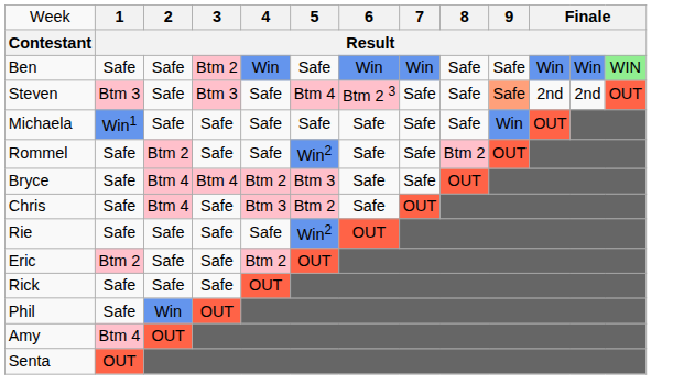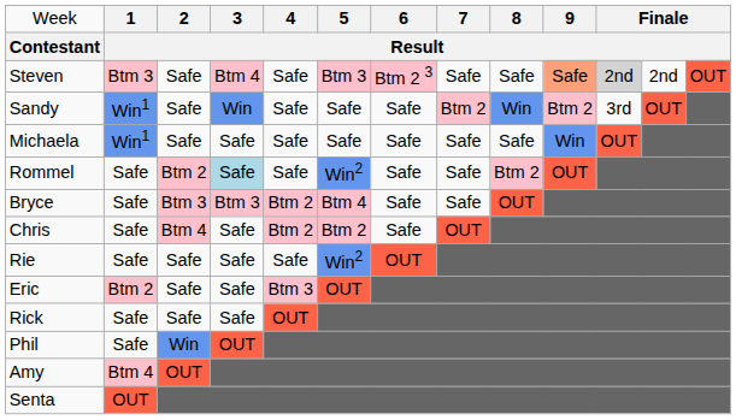 <table class="wikitable">
 <tr>
 <td align="center">Week</td>
 <th>1</th>
 <th>2</th>
 <th>3</th>
 <th>4</th>
 <th>5</th>
 <th>6</th>
 <th>7</th>
 <th>8</th>
 <th>9</th>
 <th colspan="3">Finale</th>
 </tr>
 <tr>
 <th>Contestant</th>
 <th colspan="12" align="center">Result</th>
 </tr>
 <tr>
-<td>Ben</td>
+<td>Steven</td>
+<td align="center" bgcolor="pink">Btm 3</td>
+<td align="center">Safe</td>
+<td align="center" bgcolor="pink">Btm 4</td>
+<td align="center">Safe</td>
+<td align="center" bgcolor="pink">Btm 3</td>
+<td align="center" bgcolor="pink">Btm 2 <sup>3</sup></td>
+<td align="center">Safe</td>
+<td align="center">Safe</td>
+<td align="center" style="background: lightsalmon;">Safe</td>
+<td align="center" style="background: lightgrey;">2nd</td>
+<td align="center">2nd</td>
+<td align="center" bgcolor="tomato">OUT</td>
+</tr>
+<tr>
+<td>Sandy</td>
+<td align="center" bgcolor="cornflowerblue">Win<sup>1</sup></td>
+<td align="center">Safe</td>
+<td align="center" bgcolor="cornflowerblue">Win</td>
+<td align="center">Safe</td>
 <td align="center">Safe</td>
 <td align="center">Safe</td>
 <td align="center" bgcolor="pink">Btm 2</td>
 <td align="center" bgcolor="cornflowerblue">Win</td>
-<td align="center">Safe</td>
-<td align="center" bgcolor="cornflowerblue">Win</td>
-<td align="center" bgcolor="cornflowerblue">Win</td>
-<td align="center">Safe</td>
-<td align="center">Safe</td>
-<td align="center" bgcolor="cornflowerblue">Win</td>
-<td align="center" bgcolor="cornflowerblue">Win</td>
-<td align="center" bgcolor="lightgreen">WIN</td>
-</tr>
-<tr>
-<td>Steven</td>
-<td align="center" bgcolor="pink">Btm 3</td>
-<td align="center">Safe</td>
-<td align="center" bgcolor="pink">Btm 3</td>
-<td align="center">Safe</td>
-<td align="center" bgcolor="pink">Btm 4</td>
-<td align="center" bgcolor="pink">Btm 2 <sup>3</sup></td>
-<td align="center">Safe</td>
-<td align="center">Safe</td>
-<td align="center" style="background: lightsalmon;">Safe</td>
-<td align="center">2nd</td>
-<td align="center">2nd</td>
+<td align="center" bgcolor="pink">Btm 2</td>
+<td align="center">3rd</td>
 <td align="center" bgcolor="tomato">OUT</td>
+<td colspan="1" bgcolor="666666"></td>
 </tr>
 <tr>
 <td>Michaela</td>
 <td align="center" bgcolor="cornflowerblue">Win<sup>1</sup></td>
 <td align="center">Safe</td>
 <td align="center">Safe</td>
 <td align="center">Safe</td>
 <td align="center">Safe</td>
 <td align="center">Safe</td>
 <td align="center">Safe</td>
 <td align="center">Safe</td>
 <td align="center" bgcolor="cornflowerblue">Win</td>
 <td align="center" bgcolor="tomato">OUT</td>
 <td colspan="2" bgcolor="666666"></td>
 </tr>
 <tr>
 <td>Rommel</td>
 <td align="center">Safe</td>
 <td align="center" bgcolor="pink">Btm 2</td>
-<td align="center">Safe</td>
+<td align="center" style="background: lightblue;">Safe</td>
 <td align="center">Safe</td>
 <td align="center" bgcolor="cornflowerblue">Win<sup>2</sup></td>
 <td align="center">Safe</td>
 <td align="center">Safe</td>
 <td align="center" bgcolor="pink">Btm 2</td>
 <td align="center" bgcolor="tomato">OUT</td>
 <td colspan="3" bgcolor="666666"></td>
 </tr>
 <tr>
 <td>Bryce</td>
 <td align="center">Safe</td>
+<td align="center" bgcolor="pink">Btm 3</td>
+<td align="center" bgcolor="pink">Btm 3</td>
+<td align="center" bgcolor="pink">Btm 2</td>
 <td align="center" bgcolor="pink">Btm 4</td>
-<td align="center" bgcolor="pink">Btm 4</td>
-<td align="center" bgcolor="pink">Btm 2</td>
-<td align="center" bgcolor="pink">Btm 3</td>
 <td align="center">Safe</td>
 <td align="center">Safe</td>
 <td align="center" bgcolor="tomato">OUT</td>
 <td colspan="4" bgcolor="666666"></td>
 </tr>
 <tr>
 <td>Chris</td>
 <td align="center">Safe</td>
 <td align="center" bgcolor="pink">Btm 4</td>
 <td align="center">Safe</td>
-<td align="center" bgcolor="pink">Btm 3</td>
+<td align="center" bgcolor="pink">Btm 2</td>
 <td align="center" bgcolor="pink">Btm 2</td>
 <td align="center">Safe</td>
 <td align="center" bgcolor="tomato">OUT</td>
 <td colspan="5" bgcolor="666666"></td>
 </tr>
 <tr>
 <td>Rie</td>
 <td align="center">Safe</td>
 <td align="center">Safe</td>
 <td align="center">Safe</td>
 <td align="center">Safe</td>
 <td align="center" bgcolor="cornflowerblue">Win<sup>2</sup></td>
 <td align="center" bgcolor="tomato">OUT</td>
 <td colspan="6" bgcolor="666666"></td>
 </tr>
 <tr>
 <td>Eric</td>
 <td align="center" bgcolor="pink">Btm 2</td>
 <td align="center">Safe</td>
 <td align="center">Safe</td>
-<td align="center" bgcolor="pink">Btm 2</td>
+<td align="center" bgcolor="pink">Btm 3</td>
 <td align="center" bgcolor="tomato">OUT</td>
 <td colspan="7" bgcolor="666666"></td>
 </tr>
 <tr>
 <td>Rick</td>
 <td align="center">Safe</td>
 <td align="center">Safe</td>
 <td align="center">Safe</td>
 <td align="center" bgcolor="tomato">OUT</td>
 <td colspan="8" bgcolor="666666"></td>
 </tr>
 <tr>
 <td>Phil</td>
 <td align="center">Safe</td>
 <td align="center" bgcolor="cornflowerblue">Win</td>
 <td align="center" bgcolor="tomato">OUT</td>
 <td colspan="9" bgcolor="666666"></td>
 </tr>
 <tr>
 <td>Amy</td>
 <td align="center" bgcolor="pink">Btm 4</td>
 <td align="center" bgcolor="tomato">OUT</td>
 <td colspan="10" bgcolor="666666"></td>
 </tr>
 <tr>
 <td>Senta</td>
 <td align="center" bgcolor="tomato">OUT</td>
 <td colspan="11" bgcolor="666666"></td>
 </tr>
 </table>
